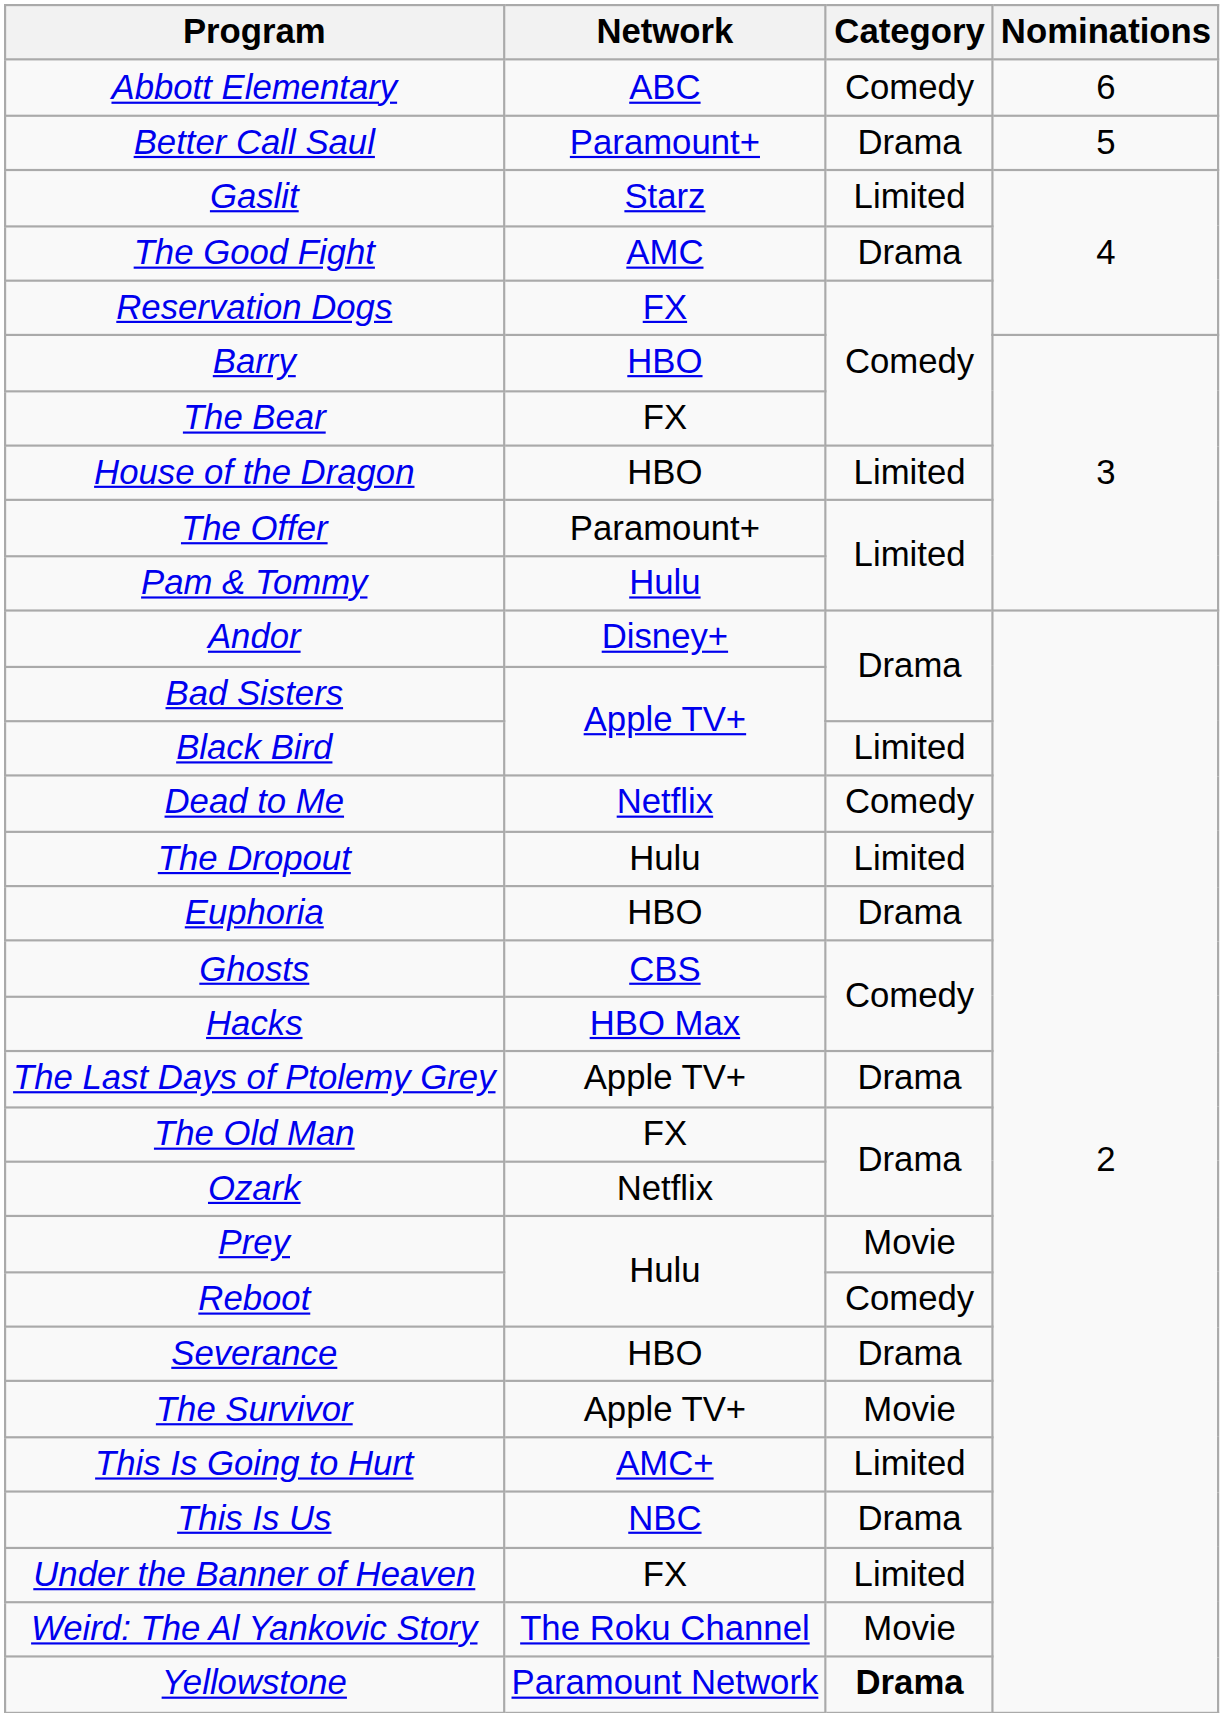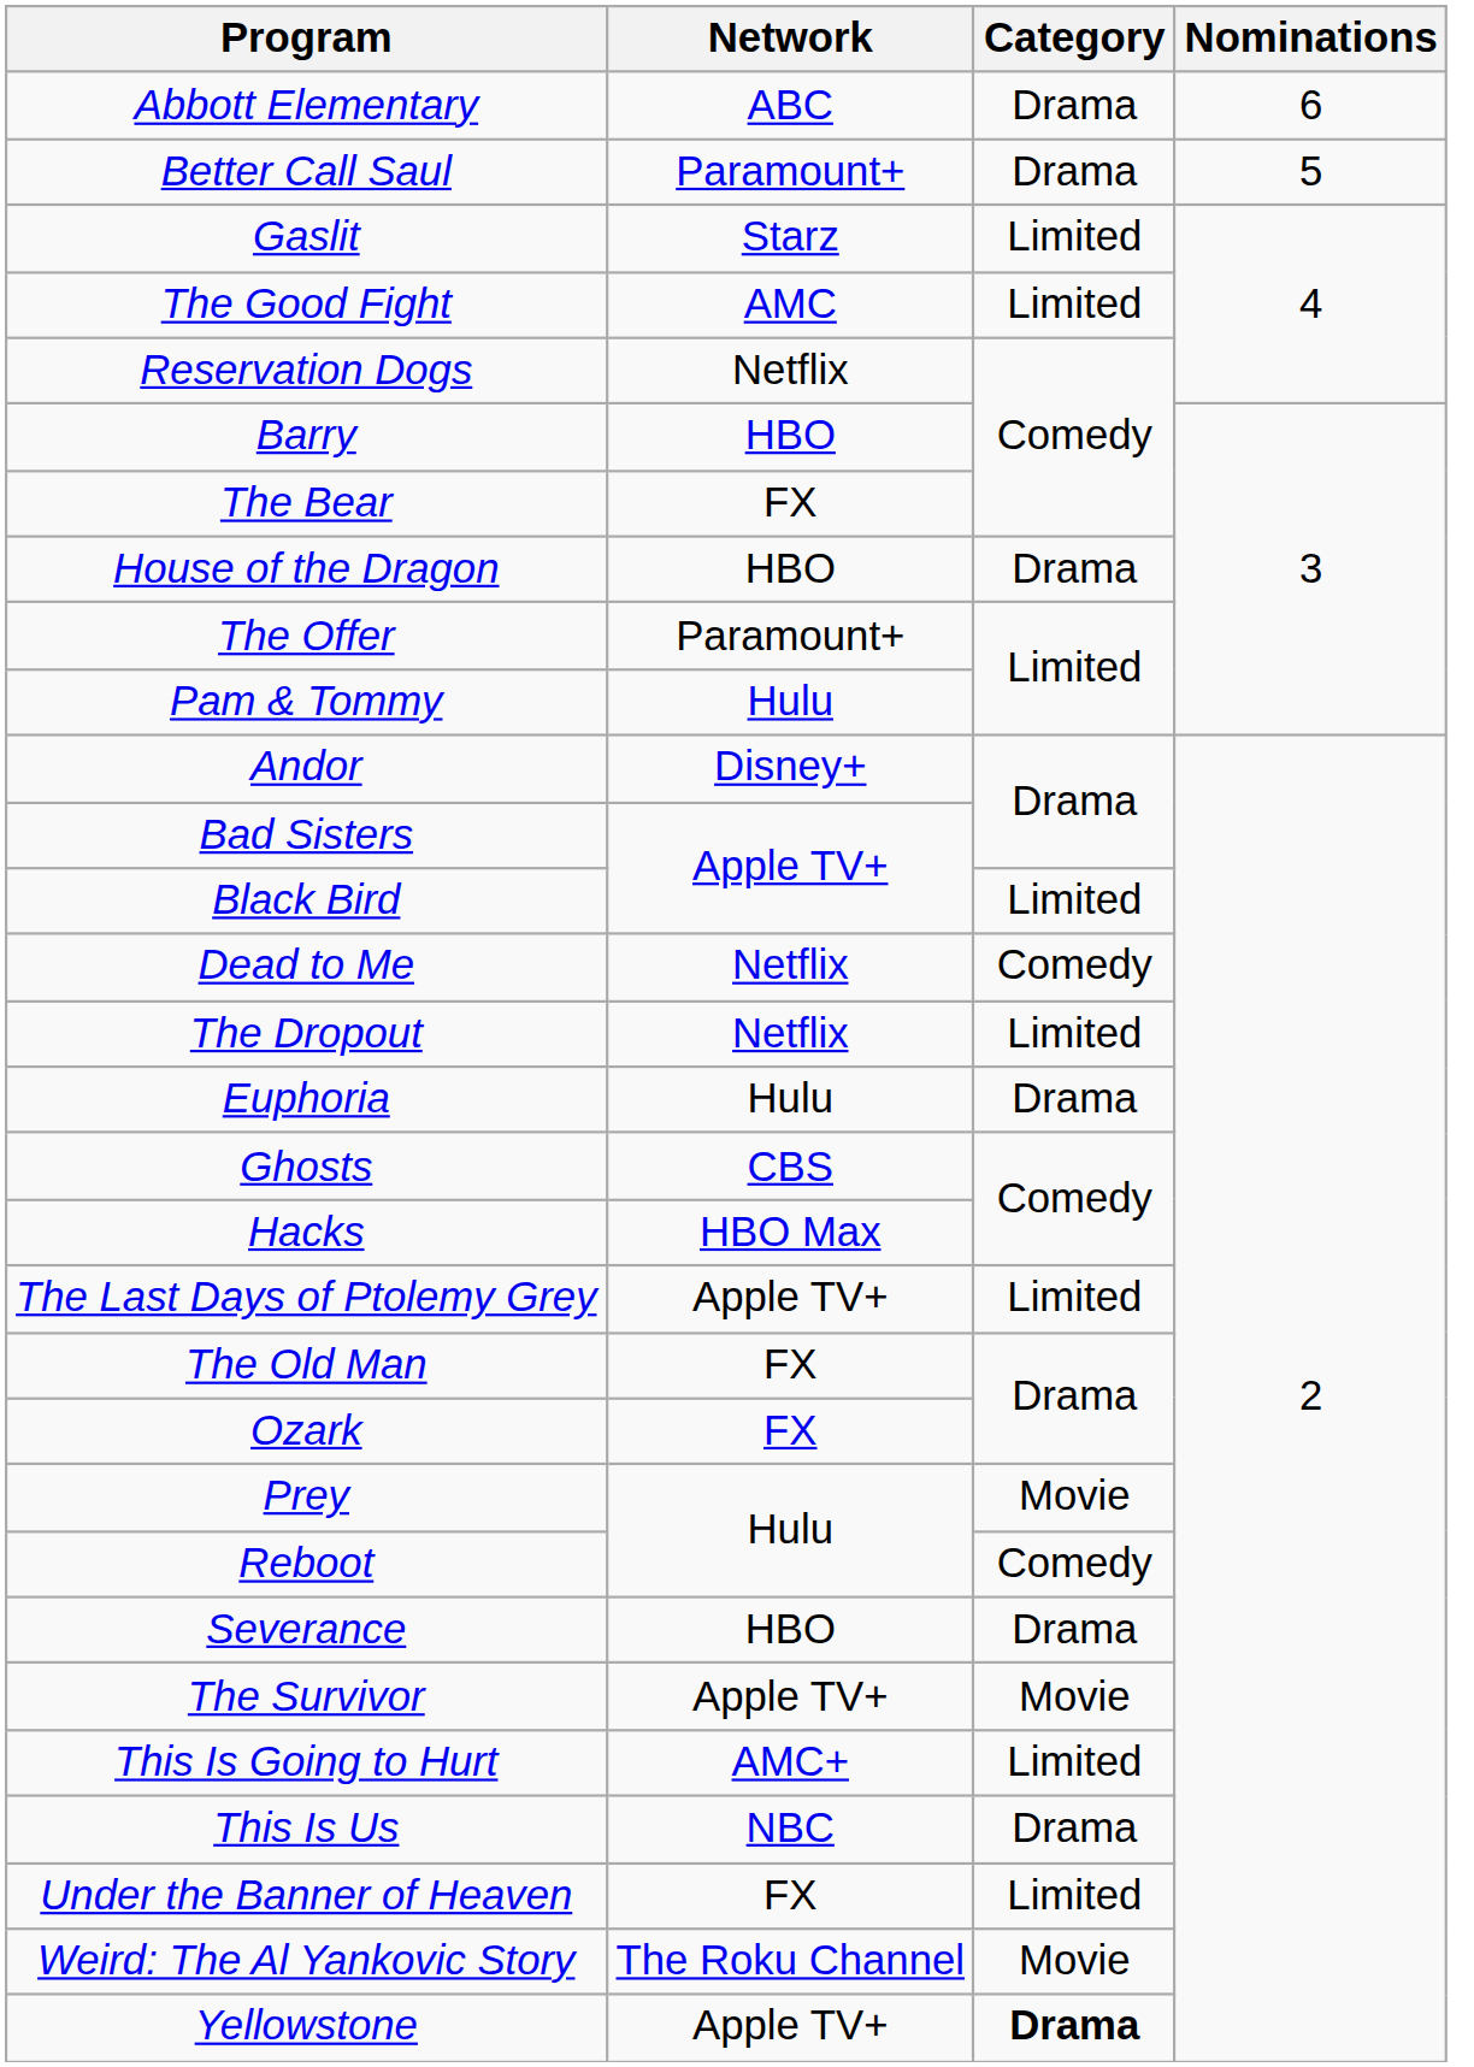 <table class="wikitable" rowspan="2" style="text-align:center" background: #f6e39c;>
 <tr>
 <th scope="col" style="text-align:center;">Program</th>
 <th scope="col" style="text-align:center;">Network</th>
 <th scope="col" style="text-align:center;">Category</th>
 <th scope="col" style="width:55px">Nominations</th>
 </tr>
 <tr>
 <td><em><a href='#'>Abbott Elementary</a></em></td>
 <td><a href='#'>ABC</a></td>
-<td>Comedy</td>
+<td>Drama</td>
 <td style="text-align:center">6</td>
 </tr>
 <tr>
 <td><em><a href='#'>Better Call Saul</a></em></td>
 <td><a href='#'>Paramount+</a></td>
 <td>Drama</td>
 <td style="text-align:center">5</td>
 </tr>
 <tr>
 <td><em><a href='#'>Gaslit</a></em></td>
 <td><a href='#'>Starz</a></td>
 <td>Limited</td>
 <td rowspan="3" style="text-align:center">4</td>
 </tr>
 <tr>
 <td><em><a href='#'>The Good Fight</a></em></td>
 <td><a href='#'>AMC</a></td>
-<td>Drama</td>
+<td>Limited</td>
 </tr>
 <tr>
 <td><em><a href='#'>Reservation Dogs</a></em></td>
-<td><a href='#'>FX</a></td>
+<td>Netflix</td>
 <td rowspan="3">Comedy</td>
 </tr>
 <tr>
 <td><em><a href='#'>Barry</a></em></td>
 <td><a href='#'>HBO</a></td>
 <td rowspan="5" style="text-align:center">3</td>
 </tr>
 <tr>
 <td><em><a href='#'>The Bear</a></em></td>
 <td>FX</td>
 </tr>
 <tr>
 <td><em><a href='#'>House of the Dragon</a></em></td>
 <td>HBO</td>
-<td>Limited</td>
+<td>Drama</td>
 </tr>
 <tr>
 <td><em><a href='#'>The Offer</a></em></td>
 <td>Paramount+</td>
 <td rowspan="2">Limited</td>
 </tr>
 <tr>
 <td><em><a href='#'>Pam & Tommy</a></em></td>
 <td><a href='#'>Hulu</a></td>
 </tr>
 <tr>
 <td><em><a href='#'>Andor</a></em></td>
 <td><a href='#'>Disney+</a></td>
 <td rowspan="2">Drama</td>
 <td rowspan="20" style="text-align:center">2</td>
 </tr>
 <tr>
 <td><em><a href='#'>Bad Sisters</a></em></td>
 <td rowspan="2"><a href='#'>Apple TV+</a></td>
 </tr>
 <tr>
 <td><em><a href='#'>Black Bird</a></em></td>
 <td>Limited</td>
 </tr>
 <tr>
 <td><em><a href='#'>Dead to Me</a></em></td>
 <td><a href='#'>Netflix</a></td>
 <td>Comedy</td>
 </tr>
 <tr>
 <td><em><a href='#'>The Dropout</a></em></td>
-<td>Hulu</td>
+<td><a href='#'>Netflix</a></td>
 <td>Limited</td>
 </tr>
 <tr>
 <td><em><a href='#'>Euphoria</a></em></td>
-<td>HBO</td>
+<td>Hulu</td>
 <td>Drama</td>
 </tr>
 <tr>
 <td><em><a href='#'>Ghosts</a></em></td>
 <td><a href='#'>CBS</a></td>
 <td rowspan="2">Comedy</td>
 </tr>
 <tr>
 <td><em><a href='#'>Hacks</a></em></td>
 <td><a href='#'>HBO Max</a></td>
 </tr>
 <tr>
 <td><em><a href='#'>The Last Days of Ptolemy Grey</a></em></td>
 <td>Apple TV+</td>
-<td>Drama</td>
+<td>Limited</td>
 </tr>
 <tr>
 <td><em><a href='#'>The Old Man</a></em></td>
 <td>FX</td>
 <td rowspan="2">Drama</td>
 </tr>
 <tr>
 <td><em><a href='#'>Ozark</a></em></td>
-<td>Netflix</td>
+<td><a href='#'>FX</a></td>
 </tr>
 <tr>
 <td><em><a href='#'>Prey</a></em></td>
 <td rowspan="2">Hulu</td>
 <td>Movie</td>
 </tr>
 <tr>
 <td><em><a href='#'>Reboot</a></em></td>
 <td>Comedy</td>
 </tr>
 <tr>
 <td><em><a href='#'>Severance</a></em></td>
 <td>HBO</td>
 <td>Drama</td>
 </tr>
 <tr>
 <td><em><a href='#'>The Survivor</a></em></td>
 <td>Apple TV+</td>
 <td>Movie</td>
 </tr>
 <tr>
 <td><em><a href='#'>This Is Going to Hurt</a></em></td>
 <td><a href='#'>AMC+</a></td>
 <td>Limited</td>
 </tr>
 <tr>
 <td><em><a href='#'>This Is Us</a></em></td>
 <td><a href='#'>NBC</a></td>
 <td>Drama</td>
 </tr>
 <tr>
 <td><em><a href='#'>Under the Banner of Heaven</a></em></td>
 <td>FX</td>
 <td>Limited</td>
 </tr>
 <tr>
 <td><em><a href='#'>Weird: The Al Yankovic Story</a></em></td>
 <td><a href='#'>The Roku Channel</a></td>
 <td>Movie</td>
 </tr>
 <tr>
 <td><em><a href='#'>Yellowstone</a></em></td>
-<td><a href='#'>Paramount Network</a></td>
+<td>Apple TV+</td>
 <td><strong>Drama</strong></td>
 </tr>
 </table>
